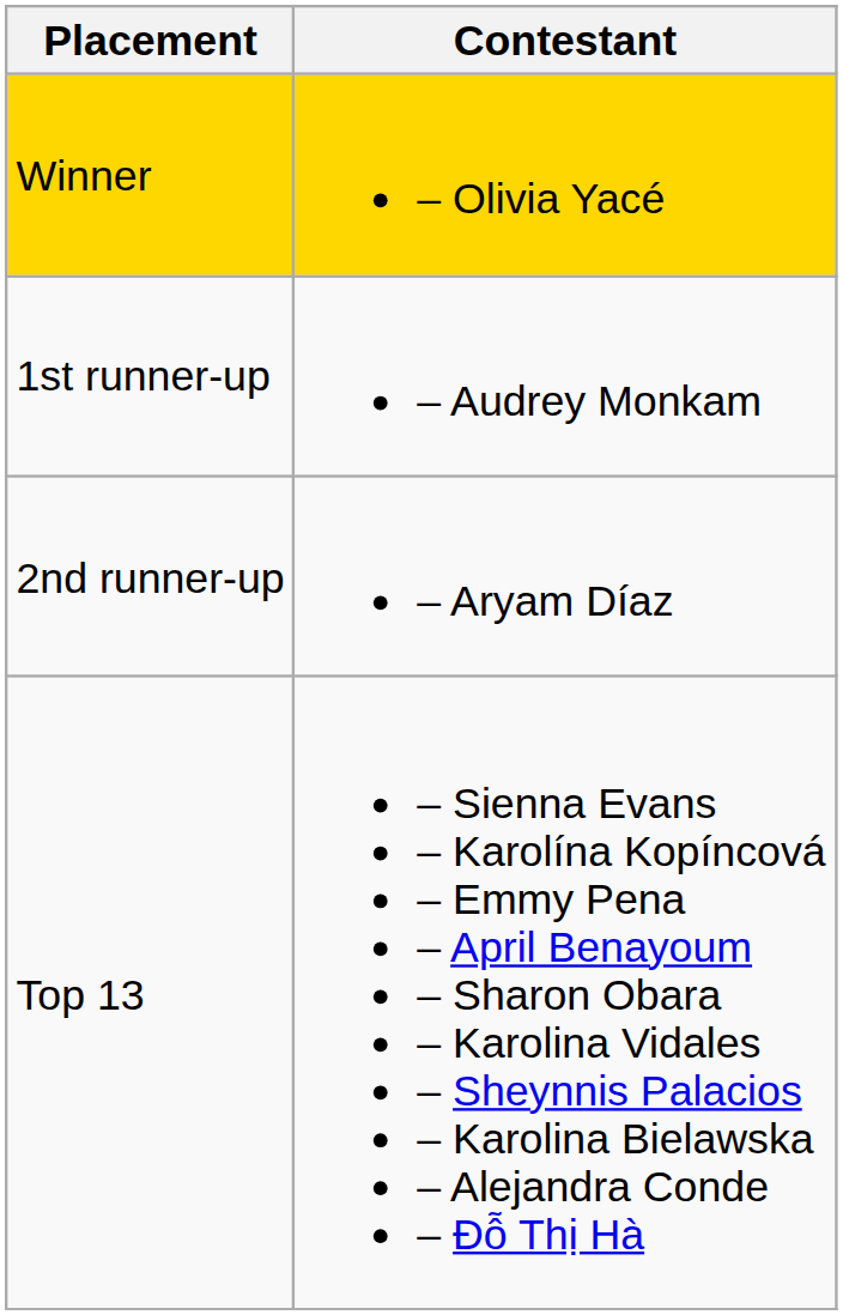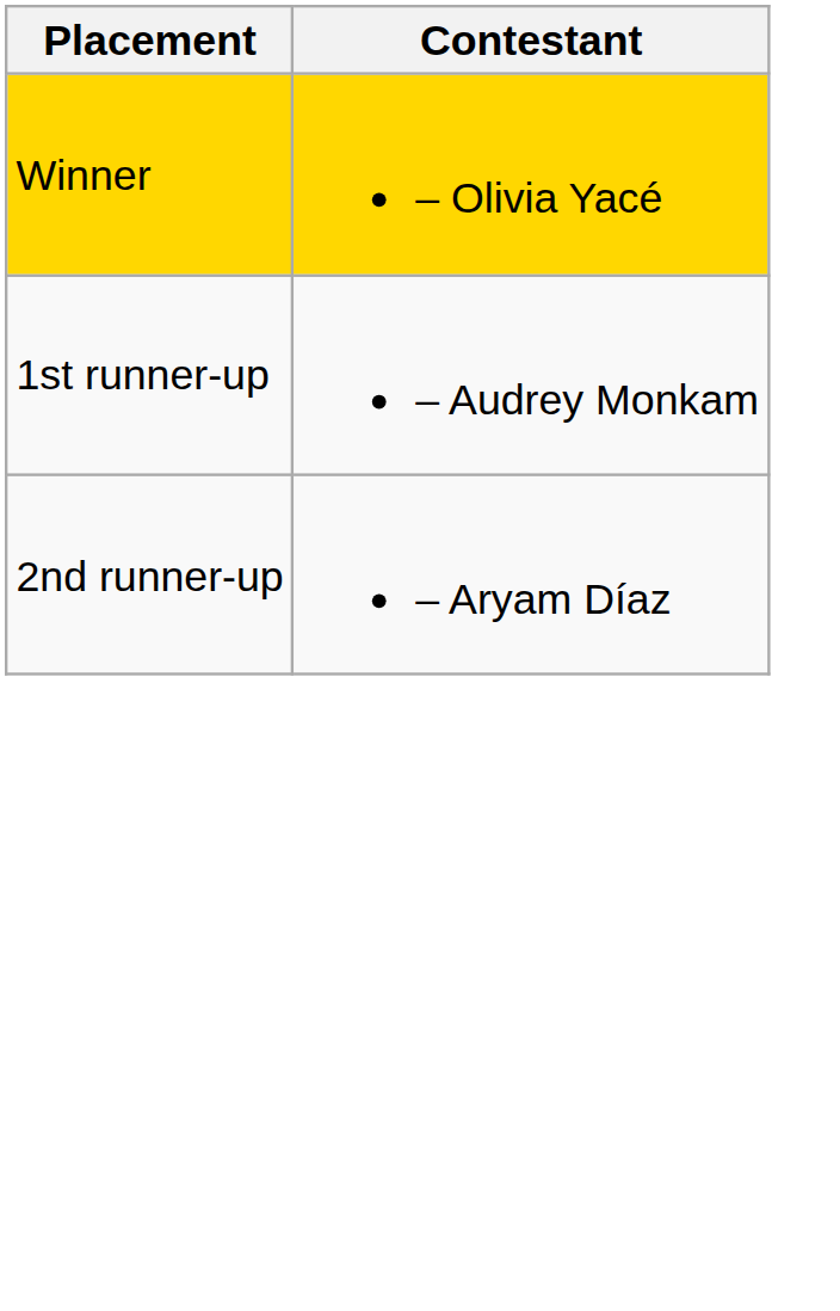 <table class="wikitable sortable" style="font-size:95%;">
 <tr>
 <th>Placement</th>
 <th>Contestant</th>
 </tr>
 <tr style="background:gold;">
 <td>Winner</td>
 <td><br><ul><li> – Olivia Yacé</li></ul></td>
 </tr>
 <tr>
 <td>1st runner-up</td>
 <td><br><ul><li> – Audrey Monkam</li></ul></td>
 </tr>
 <tr>
 <td>2nd runner-up</td>
 <td><br><ul><li> – Aryam Díaz</li></ul></td>
 </tr>
-<tr>
-<td>Top 13</td>
-<td><br><ul><li> – Sienna Evans</li><li> – Karolína Kopíncová</li><li> – Emmy Pena</li><li> – <a href='#'>April Benayoum</a></li><li> – Sharon Obara</li><li> – Karolina Vidales</li><li> – <a href='#'>Sheynnis Palacios</a></li><li> – Karolina Bielawska</li><li> – Alejandra Conde</li><li> – <a href='#'>Đỗ Thị Hà</a></li></ul></td>
-</tr>
 </table>
